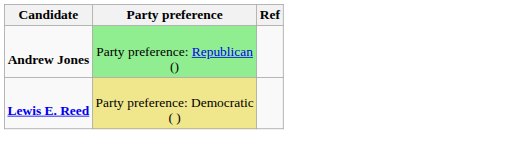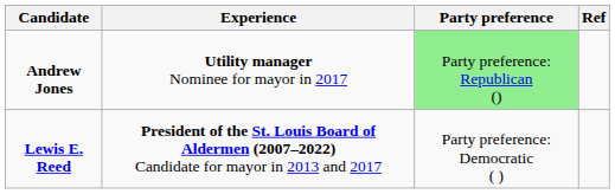 <table class="wikitable sortable" style="text-align:center">
 <tr>
 <th>Candidate</th>
+<th>Experience</th>
 <th>Party preference</th>
 <th class="unsortable">Ref</th>
 </tr>
 <tr>
 <td><br><strong>Andrew Jones</strong></td>
+<td><strong>Utility manager</strong><br>Nominee for mayor in <a href='#'>2017</a></td>
 <td style="background: lightgreen;"><br>Party preference: <a href='#'>Republican</a><br>()</td>
 <td></td>
 </tr>
 <tr>
 <td><br><strong><a href='#'>Lewis E. Reed</a></strong></td>
-<td style="background: khaki;"><br>Party preference: Democratic<br>( )</td>
+<td><strong>President of the <a href='#'>St. Louis Board of Aldermen</a> (2007–2022)</strong><br>Candidate for mayor in <a href='#'>2013</a> and <a href='#'>2017</a></td>
+<td><br>Party preference: Democratic<br>( )</td>
 <td></td>
 </tr>
 </table>
